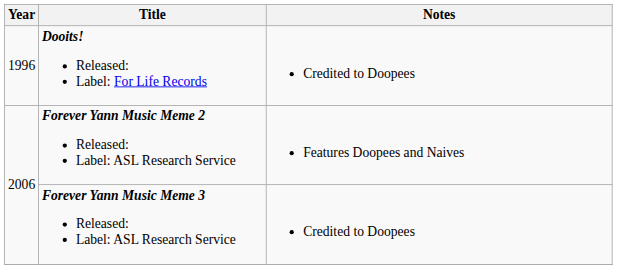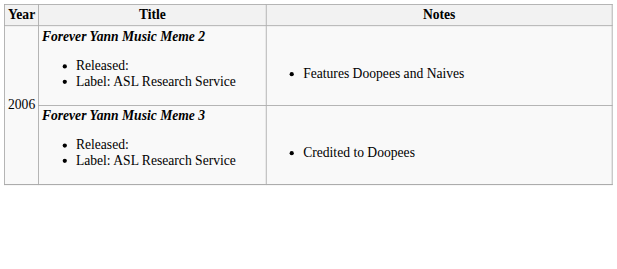 <table class="wikitable">
 <tr>
 <th width="33">Year</th>
 <th width="260">Title</th>
 <th width="400">Notes</th>
-</tr>
-<tr>
-<td align="center">1996</td>
-<td><strong><em>Dooits!</em></strong><br><ul><li>Released: </li><li>Label: <a href='#'>For Life Records</a></li></ul></td>
-<td><br><ul><li>Credited to Doopees</li></ul></td>
 </tr>
 <tr>
 <td align="center" rowspan="2">2006</td>
 <td><strong><em>Forever Yann Music Meme 2</em></strong><br><ul><li>Released: </li><li>Label: ASL Research Service</li></ul></td>
 <td><br><ul><li>Features Doopees and Naives</li></ul></td>
 </tr>
 <tr>
 <td><strong><em>Forever Yann Music Meme 3</em></strong><br><ul><li>Released: </li><li>Label: ASL Research Service</li></ul></td>
 <td><br><ul><li>Credited to Doopees</li></ul></td>
 </tr>
 <tr>
 </tr>
 </table>
